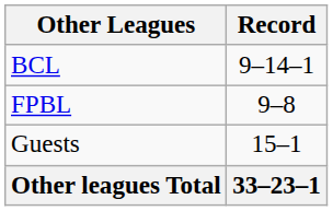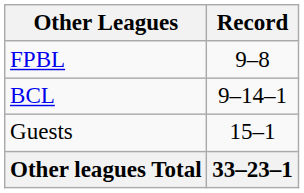 <table class="wikitable">
 <tr>
 <th>Other Leagues</th>
 <th>Record</th>
 </tr>
 <tr>
+<td><a href='#'>FPBL</a></td>
+<td align=center>9–8</td>
+</tr>
+<tr>
 <td><a href='#'>BCL</a></td>
 <td align=center>9–14–1</td>
-</tr>
-<tr>
-<td><a href='#'>FPBL</a></td>
-<td align=center>9–8</td>
 </tr>
 <tr>
 <td>Guests</td>
 <td align=center>15–1</td>
 </tr>
 <tr>
 <th>Other leagues Total</th>
 <th>33–23–1</th>
 </tr>
 </table>
